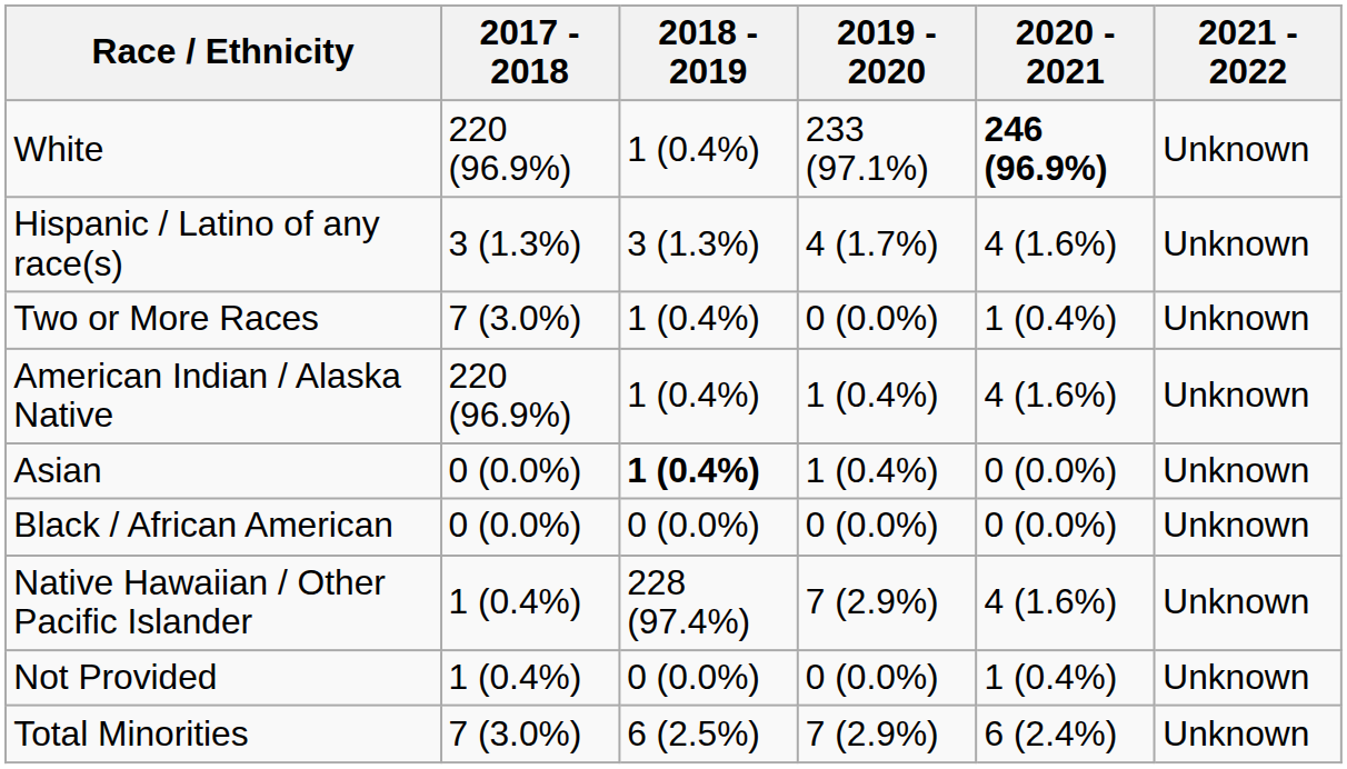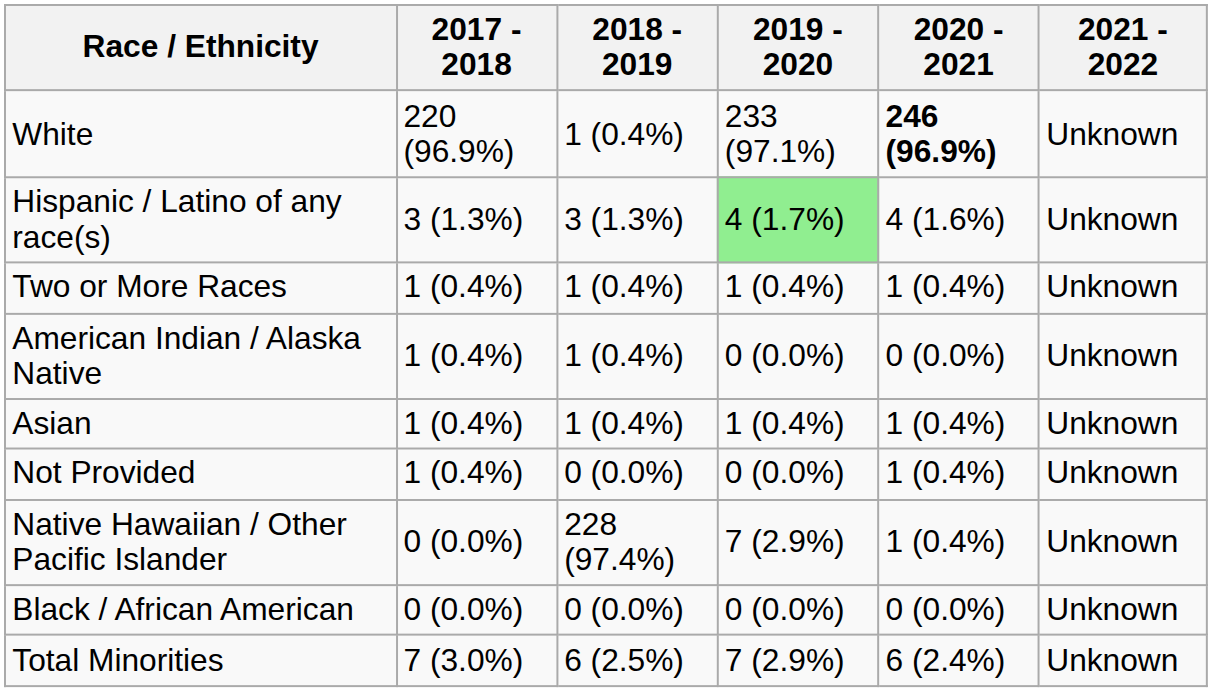 <table class="wikitable">
 <tr>
 <th>Race / Ethnicity</th>
 <th>2017 - 2018</th>
 <th>2018 - 2019</th>
 <th>2019 - 2020</th>
 <th>2020 - 2021</th>
 <th>2021 - 2022</th>
 </tr>
 <tr>
 <td>White</td>
 <td>220 (96.9%)</td>
 <td>1 (0.4%)</td>
 <td>233 (97.1%)</td>
 <td><strong>246 (96.9%)</strong></td>
 <td>Unknown</td>
 </tr>
 <tr>
 <td>Hispanic / Latino of any race(s)</td>
 <td>3 (1.3%)</td>
 <td>3 (1.3%)</td>
-<td>4 (1.7%)</td>
+<td style="background: lightgreen;">4 (1.7%)</td>
 <td>4 (1.6%)</td>
 <td>Unknown</td>
 </tr>
 <tr>
 <td>Two or More Races</td>
-<td>7 (3.0%)</td>
 <td>1 (0.4%)</td>
+<td>1 (0.4%)</td>
+<td>1 (0.4%)</td>
+<td>1 (0.4%)</td>
+<td>Unknown</td>
+</tr>
+<tr>
+<td>American Indian / Alaska Native</td>
+<td>1 (0.4%)</td>
+<td>1 (0.4%)</td>
+<td>0 (0.0%)</td>
+<td>0 (0.0%)</td>
+<td>Unknown</td>
+</tr>
+<tr>
+<td>Asian</td>
+<td>1 (0.4%)</td>
+<td>1 (0.4%)</td>
+<td>1 (0.4%)</td>
+<td>1 (0.4%)</td>
+<td>Unknown</td>
+</tr>
+<tr>
+<td>Not Provided</td>
+<td>1 (0.4%)</td>
+<td>0 (0.0%)</td>
 <td>0 (0.0%)</td>
 <td>1 (0.4%)</td>
 <td>Unknown</td>
 </tr>
 <tr>
-<td>American Indian / Alaska Native</td>
-<td>220 (96.9%)</td>
+<td>Native Hawaiian / Other Pacific Islander</td>
+<td>0 (0.0%)</td>
+<td>228 (97.4%)</td>
+<td>7 (2.9%)</td>
 <td>1 (0.4%)</td>
-<td>1 (0.4%)</td>
-<td>4 (1.6%)</td>
-<td>Unknown</td>
-</tr>
-<tr>
-<td>Asian</td>
-<td>0 (0.0%)</td>
-<td><strong>1 (0.4%)</strong></td>
-<td>1 (0.4%)</td>
-<td>0 (0.0%)</td>
 <td>Unknown</td>
 </tr>
 <tr>
 <td>Black / African American</td>
 <td>0 (0.0%)</td>
 <td>0 (0.0%)</td>
 <td>0 (0.0%)</td>
 <td>0 (0.0%)</td>
 <td>Unknown</td>
 </tr>
 <tr>
-<td>Native Hawaiian / Other Pacific Islander</td>
-<td>1 (0.4%)</td>
-<td>228 (97.4%)</td>
-<td>7 (2.9%)</td>
-<td>4 (1.6%)</td>
-<td>Unknown</td>
-</tr>
-<tr>
-<td>Not Provided</td>
-<td>1 (0.4%)</td>
-<td>0 (0.0%)</td>
-<td>0 (0.0%)</td>
-<td>1 (0.4%)</td>
-<td>Unknown</td>
-</tr>
-<tr>
 <td>Total Minorities</td>
 <td>7 (3.0%)</td>
 <td>6 (2.5%)</td>
 <td>7 (2.9%)</td>
 <td>6 (2.4%)</td>
 <td>Unknown</td>
 </tr>
 </table>
